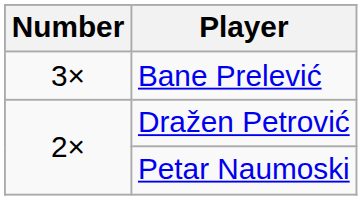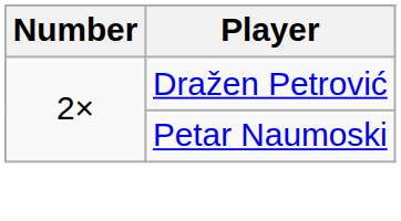 <table class="wikitable sortable">
 <tr>
 <th>Number</th>
 <th>Player</th>
-</tr>
-<tr>
-<td style="text-align:center;">3×</td>
-<td>  <a href='#'>Bane Prelević</a></td>
 </tr>
 <tr>
 <td rowspan=2 style="text-align:center;">2×</td>
 <td> <a href='#'>Dražen Petrović</a></td>
 </tr>
 <tr>
 <td> <a href='#'>Petar Naumoski</a></td>
 </tr>
 </table>
